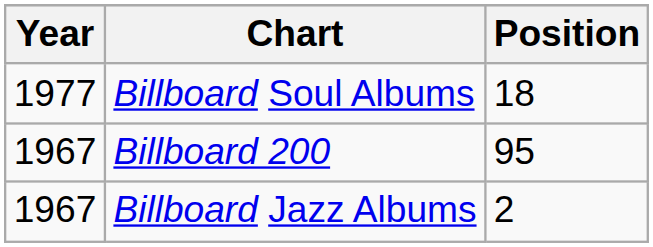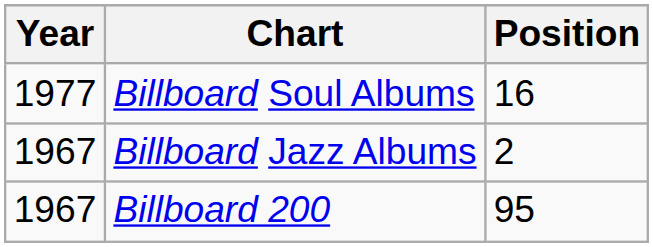 <table class="wikitable" border="1">
 <tr Album –>
 </tr>
 <tr>
 <th>Year</th>
 <th>Chart</th>
 <th>Position</th>
 </tr>
 <tr>
 <td>1977</td>
 <td><em><a href='#'>Billboard</a></em> <a href='#'>Soul Albums</a></td>
-<td>18</td>
+<td>16</td>
+</tr>
+<tr>
+<td>1967</td>
+<td><em><a href='#'>Billboard</a></em> <a href='#'>Jazz Albums</a></td>
+<td>2</td>
 </tr>
 <tr>
 <td>1967</td>
 <td><em><a href='#'>Billboard 200</a></em></td>
 <td>95</td>
 </tr>
-<tr>
-<td>1967</td>
-<td><em><a href='#'>Billboard</a></em> <a href='#'>Jazz Albums</a></td>
-<td>2</td>
-</tr>
 </table>
